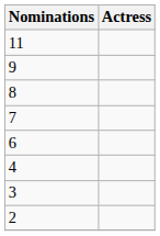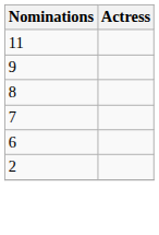 <table class="wikitable">
 <tr>
 <th scope="col">Nominations</th>
 <th scope="col">Actress</th>
 </tr>
 <tr>
 <td>11</td>
 <td></td>
 </tr>
 <tr>
 <td>9</td>
 <td></td>
 </tr>
 <tr>
 <td>8</td>
 <td></td>
 </tr>
 <tr>
 <td>7</td>
 <td></td>
 </tr>
 <tr>
 <td>6</td>
 <td></td>
 </tr>
 <tr>
-<td>4</td>
-<td></td>
-</tr>
-<tr>
-<td>3</td>
-<td></td>
-</tr>
-<tr>
 <td>2</td>
 <td></td>
 </tr>
 <tr>
 </tr>
 </table>
